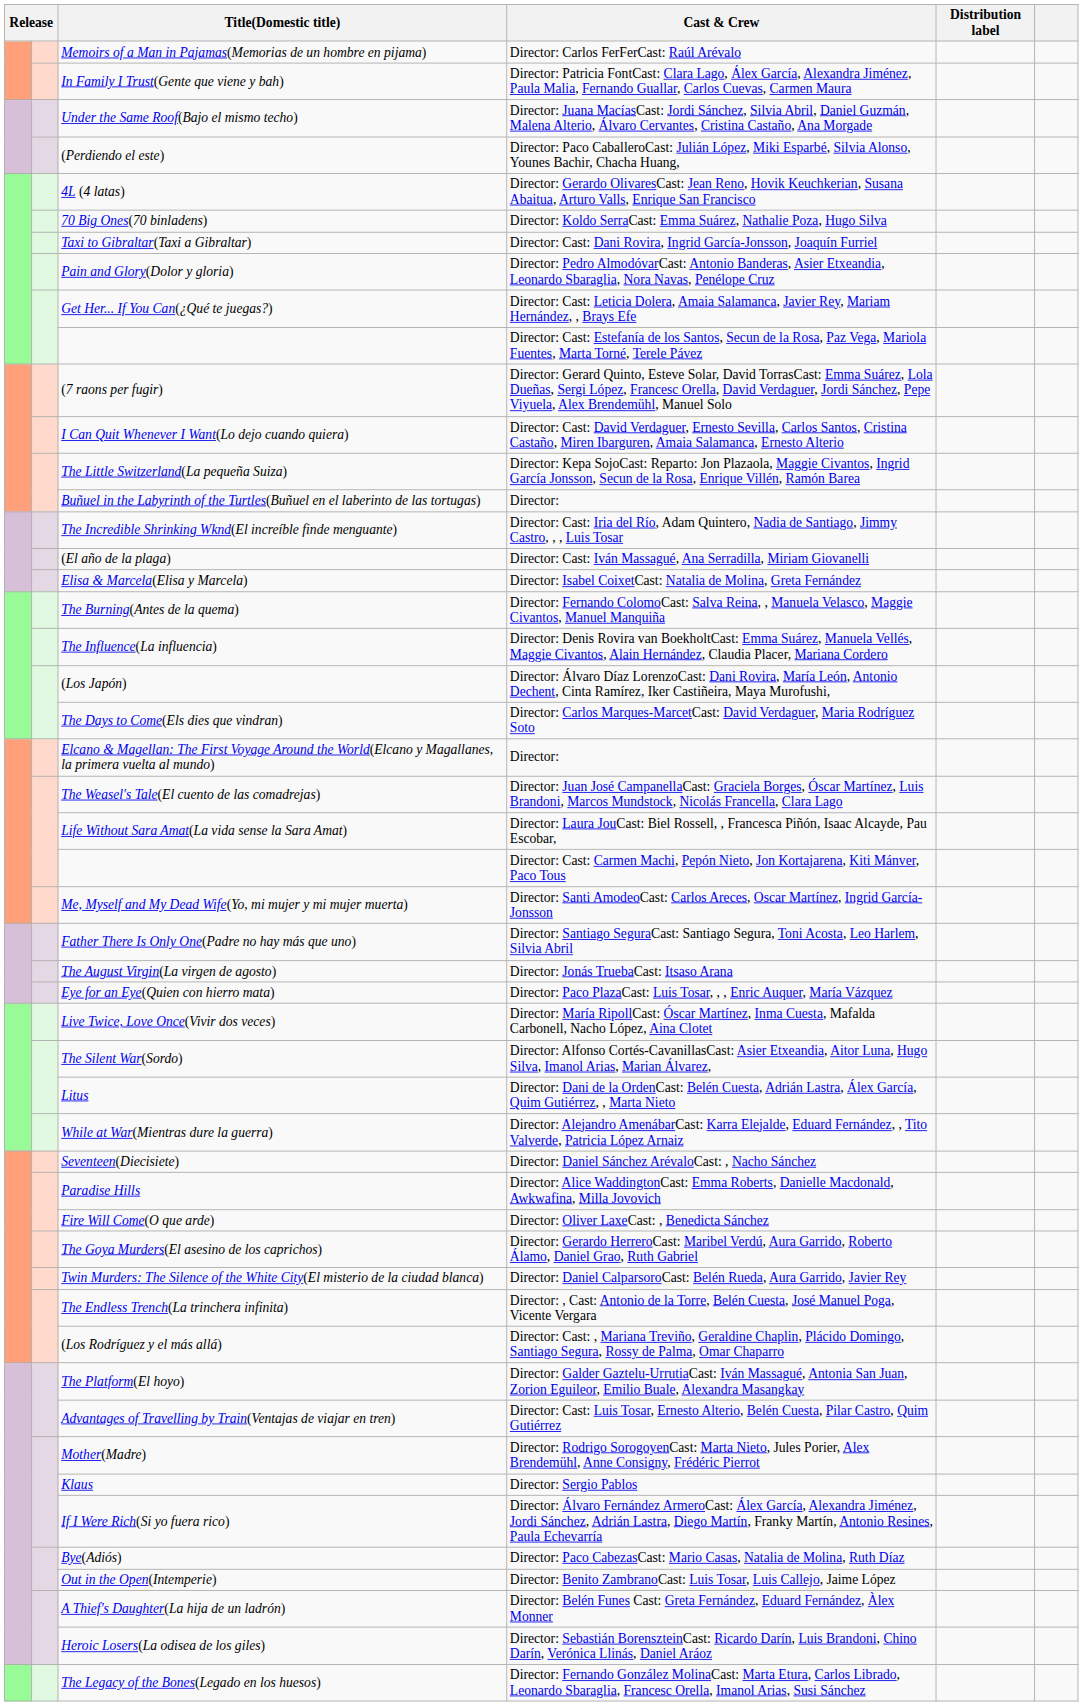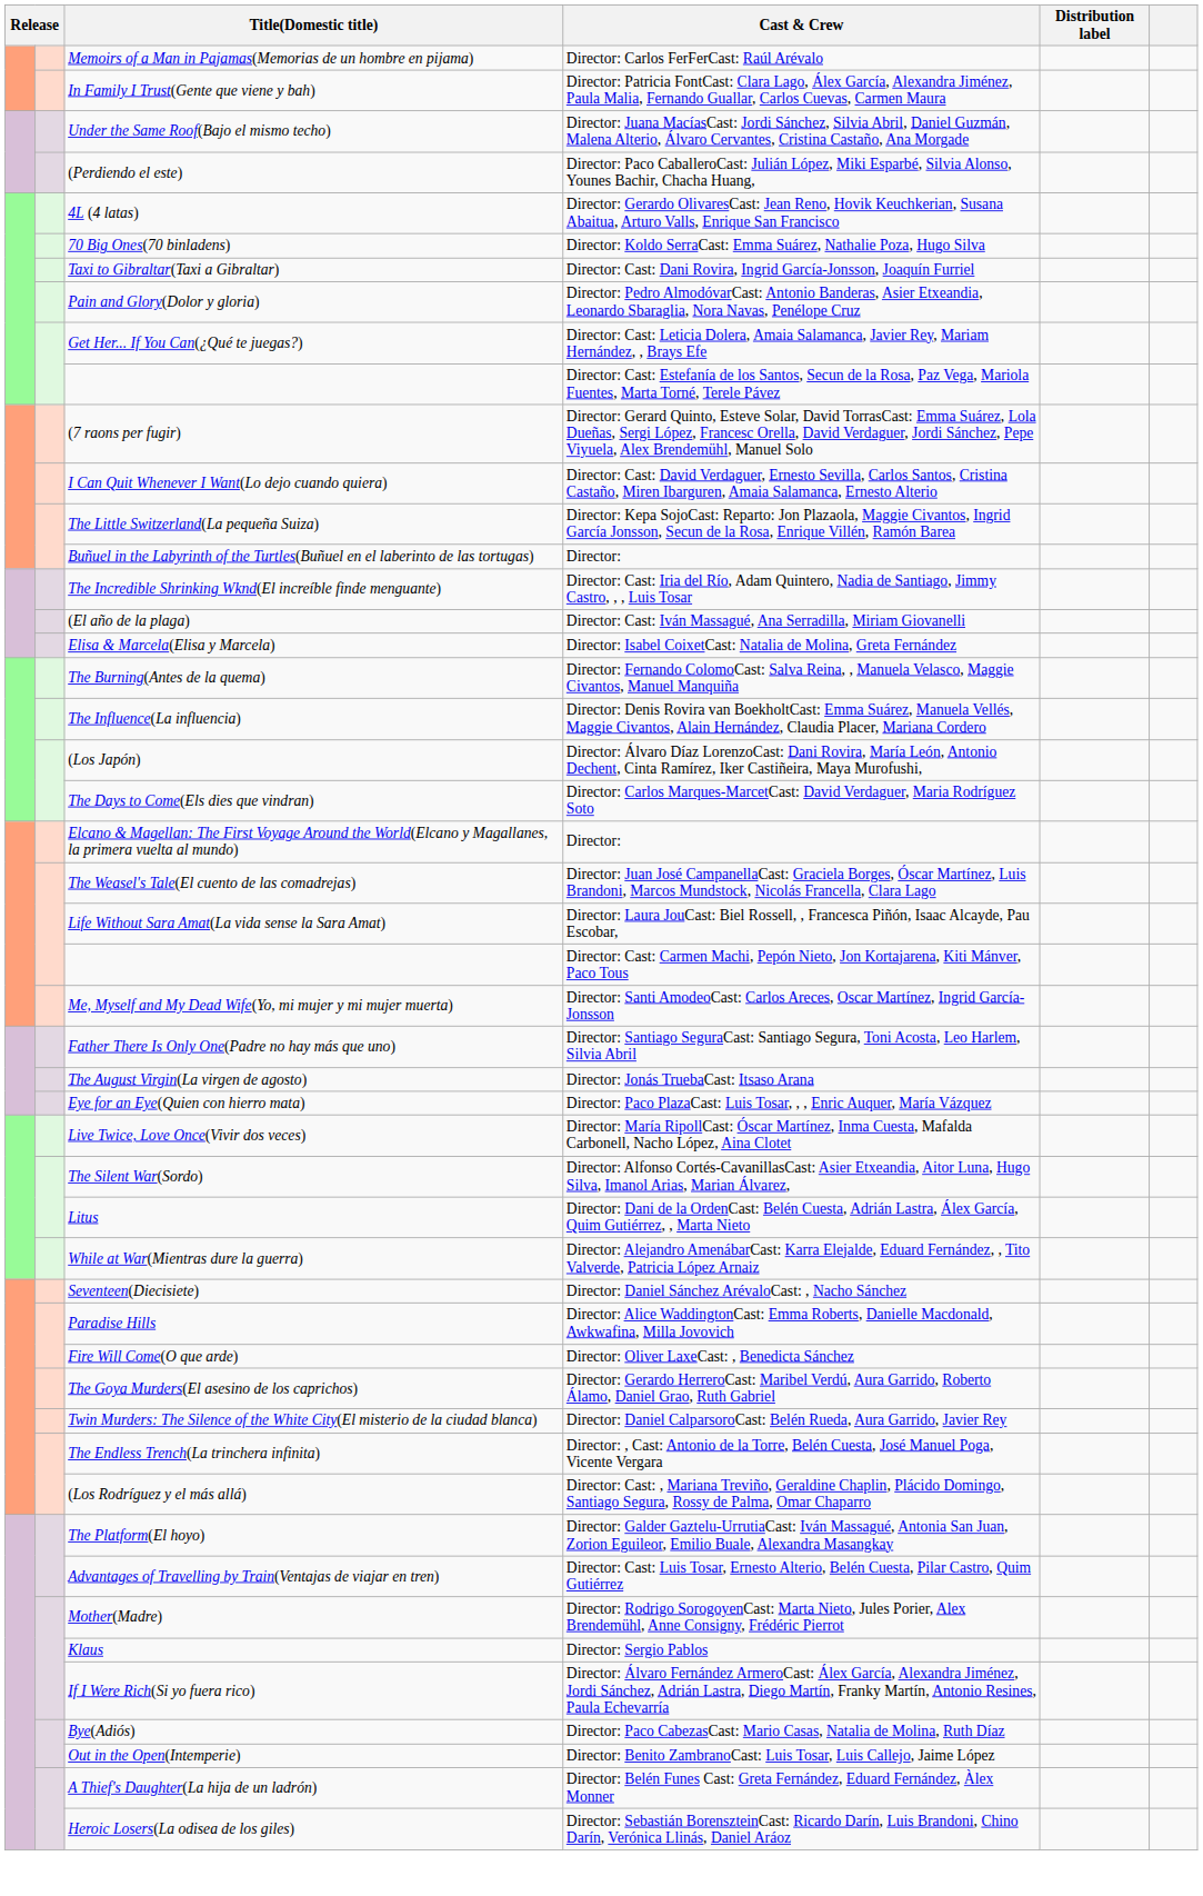 <table class="wikitable sortable" style="width:100%;">
 <tr>
 <th colspan="2" style="width:5%;">Release</th>
 <th>Title(Domestic title)</th>
 <th style="width:40%;">Cast & Crew</th>
 <th>Distribution label</th>
 <th style="width:4%;" class="unsortable"></th>
 </tr>
 <tr>
 <td rowspan = "2" bgcolor = "#ffa07a"></td>
 <td bgcolor = "#ffdacc"></td>
 <td><em><a href='#'>Memoirs of a Man in Pajamas</a></em>(<em>Memorias de un hombre en pijama</em>)</td>
 <td>Director: Carlos FerFerCast: <a href='#'>Raúl Arévalo</a></td>
 <td></td>
 <td></td>
 </tr>
 <tr>
 <td bgcolor = "#ffdacc"></td>
 <td><em><a href='#'>In Family I Trust</a></em>(<em>Gente que viene y bah</em>)</td>
 <td>Director: Patricia FontCast: <a href='#'>Clara Lago</a>, <a href='#'>Álex García</a>, <a href='#'>Alexandra Jiménez</a>, <a href='#'>Paula Malia</a>, <a href='#'>Fernando Guallar</a>, <a href='#'>Carlos Cuevas</a>, <a href='#'>Carmen Maura</a></td>
 <td></td>
 <td></td>
 </tr>
 <tr>
 <td rowspan = "2" bgcolor = "#d8bfd8"></td>
 <td bgcolor = "#e3d8e3"></td>
 <td><em><a href='#'>Under the Same Roof</a></em>(<em>Bajo el mismo techo</em>)</td>
 <td>Director: <a href='#'>Juana Macías</a>Cast: <a href='#'>Jordi Sánchez</a>, <a href='#'>Silvia Abril</a>, <a href='#'>Daniel Guzmán</a>, <a href='#'>Malena Alterio</a>, <a href='#'>Álvaro Cervantes</a>, <a href='#'>Cristina Castaño</a>, <a href='#'>Ana Morgade</a></td>
 <td></td>
 <td></td>
 </tr>
 <tr>
 <td bgcolor = "#e3d8e3"></td>
 <td><em></em>(<em>Perdiendo el este</em>)</td>
 <td>Director: Paco CaballeroCast: <a href='#'>Julián López</a>, <a href='#'>Miki Esparbé</a>, <a href='#'>Silvia Alonso</a>, Younes Bachir, Chacha Huang, </td>
 <td></td>
 <td></td>
 </tr>
 <tr>
 <td rowspan = "6" bgcolor = "#98fb98"></td>
 <td bgcolor = "#e0f9e0"></td>
 <td><em><a href='#'>4L</a></em> (<em>4 latas</em>)</td>
 <td>Director: <a href='#'>Gerardo Olivares</a>Cast: <a href='#'>Jean Reno</a>, <a href='#'>Hovik Keuchkerian</a>, <a href='#'>Susana Abaitua</a>, <a href='#'>Arturo Valls</a>, <a href='#'>Enrique San Francisco</a></td>
 <td></td>
 <td></td>
 </tr>
 <tr>
 <td bgcolor = "#e0f9e0"></td>
 <td><em><a href='#'>70 Big Ones</a></em>(<em>70 binladens</em>)</td>
 <td>Director: <a href='#'>Koldo Serra</a>Cast: <a href='#'>Emma Suárez</a>, <a href='#'>Nathalie Poza</a>, <a href='#'>Hugo Silva</a></td>
 <td></td>
 <td></td>
 </tr>
 <tr>
 <td bgcolor = "#e0f9e0"></td>
 <td><em><a href='#'>Taxi to Gibraltar</a></em>(<em>Taxi a Gibraltar</em>)</td>
 <td>Director: Cast: <a href='#'>Dani Rovira</a>, <a href='#'>Ingrid García-Jonsson</a>, <a href='#'>Joaquín Furriel</a></td>
 <td></td>
 <td></td>
 </tr>
 <tr>
 <td bgcolor = "#e0f9e0"></td>
 <td><em><a href='#'>Pain and Glory</a></em>(<em>Dolor y gloria</em>)</td>
 <td>Director: <a href='#'>Pedro Almodóvar</a>Cast: <a href='#'>Antonio Banderas</a>, <a href='#'>Asier Etxeandia</a>, <a href='#'>Leonardo Sbaraglia</a>, <a href='#'>Nora Navas</a>, <a href='#'>Penélope Cruz</a></td>
 <td></td>
 <td></td>
 </tr>
 <tr>
 <td rowspan = "2" bgcolor = "#e0f9e0"></td>
 <td><em><a href='#'>Get Her... If You Can</a></em>(<em>¿Qué te juegas?</em>)</td>
 <td>Director: Cast: <a href='#'>Leticia Dolera</a>, <a href='#'>Amaia Salamanca</a>, <a href='#'>Javier Rey</a>, <a href='#'>Mariam Hernández</a>, , <a href='#'>Brays Efe</a></td>
 <td></td>
 <td></td>
 </tr>
 <tr>
 <td><em></em></td>
 <td>Director: Cast: <a href='#'>Estefanía de los Santos</a>, <a href='#'>Secun de la Rosa</a>, <a href='#'>Paz Vega</a>, <a href='#'>Mariola Fuentes</a>, <a href='#'>Marta Torné</a>, <a href='#'>Terele Pávez</a></td>
 <td></td>
 <td></td>
 </tr>
 <tr>
 <td rowspan = "4" bgcolor = "#ffa07a"></td>
 <td bgcolor = "#ffdacc"></td>
 <td><em></em>(<em>7 raons per fugir</em>)</td>
 <td>Director: Gerard Quinto, Esteve Solar, David TorrasCast: <a href='#'>Emma Suárez</a>, <a href='#'>Lola Dueñas</a>, <a href='#'>Sergi López</a>, <a href='#'>Francesc Orella</a>, <a href='#'>David Verdaguer</a>, <a href='#'>Jordi Sánchez</a>, <a href='#'>Pepe Viyuela</a>, <a href='#'>Alex Brendemühl</a>, Manuel Solo</td>
 <td></td>
 <td></td>
 </tr>
 <tr>
 <td bgcolor = "#ffdacc"></td>
 <td><em><a href='#'>I Can Quit Whenever I Want</a></em>(<em>Lo dejo cuando quiera</em>)</td>
 <td>Director: Cast: <a href='#'>David Verdaguer</a>, <a href='#'>Ernesto Sevilla</a>, <a href='#'>Carlos Santos</a>, <a href='#'>Cristina Castaño</a>, <a href='#'>Miren Ibarguren</a>, <a href='#'>Amaia Salamanca</a>, <a href='#'>Ernesto Alterio</a></td>
 <td></td>
 <td></td>
 </tr>
 <tr>
 <td rowspan = "2" bgcolor = "#ffdacc"></td>
 <td><em><a href='#'>The Little Switzerland</a></em>(<em>La pequeña Suiza</em>)</td>
 <td>Director: Kepa SojoCast: Reparto: Jon Plazaola, <a href='#'>Maggie Civantos</a>, <a href='#'>Ingrid García Jonsson</a>, <a href='#'>Secun de la Rosa</a>, <a href='#'>Enrique Villén</a>, <a href='#'>Ramón Barea</a></td>
 <td></td>
 <td></td>
 </tr>
 <tr>
 <td><em><a href='#'>Buñuel in the Labyrinth of the Turtles</a></em>(<em>Buñuel en el laberinto de las tortugas</em>)</td>
 <td>Director: </td>
 <td></td>
 <td></td>
 </tr>
 <tr>
 <td rowspan = "3" bgcolor = "#d8bfd8"></td>
 <td bgcolor = "#e3d8e3"></td>
 <td><em><a href='#'>The Incredible Shrinking Wknd</a></em>(<em>El increíble finde menguante</em>)</td>
 <td>Director: Cast: <a href='#'>Iria del Río</a>, Adam Quintero, <a href='#'>Nadia de Santiago</a>, <a href='#'>Jimmy Castro</a>, , , <a href='#'>Luis Tosar</a></td>
 <td></td>
 <td></td>
 </tr>
 <tr>
 <td bgcolor = "#e3d8e3"></td>
 <td><em></em>(<em>El año de la plaga</em>)</td>
 <td>Director: Cast: <a href='#'>Iván Massagué</a>, <a href='#'>Ana Serradilla</a>, <a href='#'>Miriam Giovanelli</a></td>
 <td></td>
 <td></td>
 </tr>
 <tr>
 <td bgcolor = "#e3d8e3"></td>
 <td><em><a href='#'>Elisa & Marcela</a></em>(<em>Elisa y Marcela</em>)</td>
 <td>Director: <a href='#'>Isabel Coixet</a>Cast: <a href='#'>Natalia de Molina</a>, <a href='#'>Greta Fernández</a></td>
 <td></td>
 <td></td>
 </tr>
 <tr>
 <td rowspan = "4" bgcolor = "#98fb98"></td>
 <td bgcolor = "#e0f9e0"></td>
 <td><em><a href='#'>The Burning</a></em>(<em>Antes de la quema</em>)</td>
 <td>Director: <a href='#'>Fernando Colomo</a>Cast: <a href='#'>Salva Reina</a>, , <a href='#'>Manuela Velasco</a>, <a href='#'>Maggie Civantos</a>, <a href='#'>Manuel Manquiña</a></td>
 <td></td>
 <td></td>
 </tr>
 <tr>
 <td bgcolor = "#e0f9e0"></td>
 <td><em><a href='#'>The Influence</a></em>(<em>La influencia</em>)</td>
 <td>Director: Denis Rovira van BoekholtCast: <a href='#'>Emma Suárez</a>, <a href='#'>Manuela Vellés</a>, <a href='#'>Maggie Civantos</a>, <a href='#'>Alain Hernández</a>, Claudia Placer, <a href='#'>Mariana Cordero</a></td>
 <td></td>
 <td></td>
 </tr>
 <tr>
 <td rowspan = "2" bgcolor = "#e0f9e0"></td>
 <td><em></em>(<em>Los Japón</em>)</td>
 <td>Director: Álvaro Díaz LorenzoCast: <a href='#'>Dani Rovira</a>, <a href='#'>María León</a>, <a href='#'>Antonio Dechent</a>, Cinta Ramírez, Iker Castiñeira, Maya Murofushi, </td>
 <td></td>
 <td></td>
 </tr>
 <tr>
 <td><em><a href='#'>The Days to Come</a></em>(<em>Els dies que vindran</em>)</td>
 <td>Director: <a href='#'>Carlos Marques-Marcet</a>Cast: <a href='#'>David Verdaguer</a>, <a href='#'>Maria Rodríguez Soto</a></td>
 <td></td>
 <td></td>
 </tr>
 <tr>
 <td rowspan = "5" bgcolor = "#ffa07a"></td>
 <td bgcolor = "#ffdacc"></td>
 <td><em><a href='#'>Elcano & Magellan: The First Voyage Around the World</a></em>(<em>Elcano y Magallanes, la primera vuelta al mundo</em>)</td>
 <td>Director: </td>
 <td></td>
 <td></td>
 </tr>
 <tr>
 <td rowspan = "3" bgcolor = "#ffdacc"></td>
 <td><em><a href='#'>The Weasel's Tale</a></em>(<em>El cuento de las comadrejas</em>)</td>
 <td>Director: <a href='#'>Juan José Campanella</a>Cast: <a href='#'>Graciela Borges</a>, <a href='#'>Óscar Martínez</a>, <a href='#'>Luis Brandoni</a>, <a href='#'>Marcos Mundstock</a>, <a href='#'>Nicolás Francella</a>, <a href='#'>Clara Lago</a></td>
 <td></td>
 <td></td>
 </tr>
 <tr>
 <td><em><a href='#'>Life Without Sara Amat</a></em>(<em>La vida sense la Sara Amat</em>)</td>
 <td>Director: <a href='#'>Laura Jou</a>Cast: Biel Rossell, , Francesca Piñón, Isaac Alcayde, Pau Escobar, </td>
 <td></td>
 <td></td>
 </tr>
 <tr>
 <td><em></em></td>
 <td>Director: Cast: <a href='#'>Carmen Machi</a>, <a href='#'>Pepón Nieto</a>, <a href='#'>Jon Kortajarena</a>, <a href='#'>Kiti Mánver</a>, <a href='#'>Paco Tous</a></td>
 <td></td>
 <td></td>
 </tr>
 <tr>
 <td bgcolor = "#ffdacc"></td>
 <td><em><a href='#'>Me, Myself and My Dead Wife</a></em>(<em>Yo, mi mujer y mi mujer muerta</em>)</td>
 <td>Director: <a href='#'>Santi Amodeo</a>Cast: <a href='#'>Carlos Areces</a>, <a href='#'>Oscar Martínez</a>, <a href='#'>Ingrid García-Jonsson</a></td>
 <td></td>
 <td></td>
 </tr>
 <tr>
 <td rowspan = "3" bgcolor = "#d8bfd8"></td>
 <td bgcolor = "#e3d8e3"></td>
 <td><em><a href='#'>Father There Is Only One</a></em>(<em>Padre no hay más que uno</em>)</td>
 <td>Director: <a href='#'>Santiago Segura</a>Cast: Santiago Segura, <a href='#'>Toni Acosta</a>, <a href='#'>Leo Harlem</a>, <a href='#'>Silvia Abril</a></td>
 <td></td>
 <td></td>
 </tr>
 <tr>
 <td bgcolor = "#e3d8e3"></td>
 <td><em><a href='#'>The August Virgin</a></em>(<em>La virgen de agosto</em>)</td>
 <td>Director: <a href='#'>Jonás Trueba</a>Cast: <a href='#'>Itsaso Arana</a></td>
 <td></td>
 <td></td>
 </tr>
 <tr>
 <td bgcolor = "#e3d8e3"></td>
 <td><a href='#'><em>Eye for an Eye</em></a>(<em>Quien con hierro mata</em>)</td>
 <td>Director: <a href='#'>Paco Plaza</a>Cast: <a href='#'>Luis Tosar</a>, , , <a href='#'>Enric Auquer</a>, <a href='#'>María Vázquez</a></td>
 <td></td>
 <td></td>
 </tr>
 <tr>
 <td rowspan = "4" bgcolor = "#98fb98"></td>
 <td bgcolor = "#e0f9e0"></td>
 <td><em><a href='#'>Live Twice, Love Once</a></em>(<em>Vivir dos veces</em>)</td>
 <td>Director: <a href='#'>María Ripoll</a>Cast: <a href='#'>Óscar Martínez</a>, <a href='#'>Inma Cuesta</a>, Mafalda Carbonell, Nacho López, <a href='#'>Aina Clotet</a></td>
 <td></td>
 <td></td>
 </tr>
 <tr>
 <td rowspan = "2" bgcolor = "#e0f9e0"></td>
 <td><a href='#'><em>The Silent War</em></a>(<em>Sordo</em>)</td>
 <td>Director: Alfonso Cortés-CavanillasCast: <a href='#'>Asier Etxeandia</a>, <a href='#'>Aitor Luna</a>, <a href='#'>Hugo Silva</a>, <a href='#'>Imanol Arias</a>, <a href='#'>Marian Álvarez</a>, </td>
 <td></td>
 <td></td>
 </tr>
 <tr>
 <td><em><a href='#'>Litus</a></em></td>
 <td>Director: <a href='#'>Dani de la Orden</a>Cast: <a href='#'>Belén Cuesta</a>, <a href='#'>Adrián Lastra</a>, <a href='#'>Álex García</a>, <a href='#'>Quim Gutiérrez</a>, , <a href='#'>Marta Nieto</a></td>
 <td></td>
 <td></td>
 </tr>
 <tr>
 <td bgcolor = "#e0f9e0"></td>
 <td><em><a href='#'>While at War</a></em>(<em>Mientras dure la guerra</em>)</td>
 <td>Director: <a href='#'>Alejandro Amenábar</a>Cast: <a href='#'>Karra Elejalde</a>, <a href='#'>Eduard Fernández</a>, , <a href='#'>Tito Valverde</a>, <a href='#'>Patricia López Arnaiz</a></td>
 <td></td>
 <td></td>
 </tr>
 <tr>
 <td rowspan = "7" bgcolor = "#ffa07a"></td>
 <td bgcolor = "#ffdacc"></td>
 <td><em><a href='#'>Seventeen</a></em>(<em>Diecisiete</em>)</td>
 <td>Director: <a href='#'>Daniel Sánchez Arévalo</a>Cast: , <a href='#'>Nacho Sánchez</a></td>
 <td></td>
 <td></td>
 </tr>
 <tr>
 <td rowspan = "2" bgcolor = "#ffdacc"></td>
 <td><em><a href='#'>Paradise Hills</a></em></td>
 <td>Director: <a href='#'>Alice Waddington</a>Cast: <a href='#'>Emma Roberts</a>, <a href='#'>Danielle Macdonald</a>, <a href='#'>Awkwafina</a>, <a href='#'>Milla Jovovich</a></td>
 <td></td>
 <td></td>
 </tr>
 <tr>
 <td><em><a href='#'>Fire Will Come</a></em>(<em>O que arde</em>)</td>
 <td>Director: <a href='#'>Oliver Laxe</a>Cast: , <a href='#'>Benedicta Sánchez</a></td>
 <td></td>
 <td></td>
 </tr>
 <tr>
 <td bgcolor = "#ffdacc"></td>
 <td><em><a href='#'>The Goya Murders</a></em>(<em>El asesino de los caprichos</em>)</td>
 <td>Director: <a href='#'>Gerardo Herrero</a>Cast: <a href='#'>Maribel Verdú</a>, <a href='#'>Aura Garrido</a>, <a href='#'>Roberto Álamo</a>, <a href='#'>Daniel Grao</a>, <a href='#'>Ruth Gabriel</a></td>
 <td></td>
 <td></td>
 </tr>
 <tr>
 <td bgcolor = "#ffdacc"></td>
 <td><em><a href='#'>Twin Murders: The Silence of the White City</a></em>(<em>El misterio de la ciudad blanca</em>)</td>
 <td>Director: <a href='#'>Daniel Calparsoro</a>Cast: <a href='#'>Belén Rueda</a>, <a href='#'>Aura Garrido</a>, <a href='#'>Javier Rey</a></td>
 <td></td>
 <td></td>
 </tr>
 <tr>
 <td rowspan = "2" bgcolor = "#ffdacc"></td>
 <td><em><a href='#'>The Endless Trench</a></em>(<em>La trinchera infinita</em>)</td>
 <td>Director: , Cast: <a href='#'>Antonio de la Torre</a>, <a href='#'>Belén Cuesta</a>, <a href='#'>José Manuel Poga</a>, Vicente Vergara</td>
 <td></td>
 <td></td>
 </tr>
 <tr>
 <td><em></em>(<em>Los Rodríguez y el más allá</em>)</td>
 <td>Director: Cast: , <a href='#'>Mariana Treviño</a>, <a href='#'>Geraldine Chaplin</a>, <a href='#'>Plácido Domingo</a>, <a href='#'>Santiago Segura</a>, <a href='#'>Rossy de Palma</a>, <a href='#'>Omar Chaparro</a></td>
 <td></td>
 <td></td>
 </tr>
 <tr>
 <td rowspan = "9" bgcolor = "#d8bfd8"></td>
 <td rowspan = "2" bgcolor = "#e3d8e3"></td>
 <td><a href='#'><em>The Platform</em></a>(<em>El hoyo</em>)</td>
 <td>Director: <a href='#'>Galder Gaztelu-Urrutia</a>Cast: <a href='#'>Iván Massagué</a>, <a href='#'>Antonia San Juan</a>, <a href='#'>Zorion Eguileor</a>, <a href='#'>Emilio Buale</a>, <a href='#'>Alexandra Masangkay</a></td>
 <td></td>
 <td></td>
 </tr>
 <tr>
 <td><em><a href='#'>Advantages of Travelling by Train</a></em>(<em>Ventajas de viajar en tren</em>)</td>
 <td>Director: Cast: <a href='#'>Luis Tosar</a>, <a href='#'>Ernesto Alterio</a>, <a href='#'>Belén Cuesta</a>, <a href='#'>Pilar Castro</a>, <a href='#'>Quim Gutiérrez</a></td>
 <td></td>
 <td></td>
 </tr>
 <tr>
 <td rowspan = "3" bgcolor = "#e3d8e3"></td>
 <td><em><a href='#'>Mother</a></em>(<em>Madre</em>)</td>
 <td>Director: <a href='#'>Rodrigo Sorogoyen</a>Cast: <a href='#'>Marta Nieto</a>, Jules Porier, <a href='#'>Alex Brendemühl</a>, <a href='#'>Anne Consigny</a>, <a href='#'>Frédéric Pierrot</a></td>
 <td></td>
 <td></td>
 </tr>
 <tr>
 <td><em><a href='#'>Klaus</a></em></td>
 <td>Director: <a href='#'>Sergio Pablos</a></td>
 <td></td>
 <td></td>
 </tr>
 <tr>
 <td><em><a href='#'>If I Were Rich</a></em>(<em>Si yo fuera rico</em>)</td>
 <td>Director: <a href='#'>Álvaro Fernández Armero</a>Cast: <a href='#'>Álex García</a>, <a href='#'>Alexandra Jiménez</a>, <a href='#'>Jordi Sánchez</a>, <a href='#'>Adrián Lastra</a>, <a href='#'>Diego Martín</a>, Franky Martín, <a href='#'>Antonio Resines</a>, <a href='#'>Paula Echevarría</a></td>
 <td></td>
 <td></td>
 </tr>
 <tr>
 <td rowspan = "2" bgcolor = "#e3d8e3"></td>
 <td><a href='#'><em>Bye</em></a>(<em>Adiós</em>)</td>
 <td>Director: <a href='#'>Paco Cabezas</a>Cast: <a href='#'>Mario Casas</a>, <a href='#'>Natalia de Molina</a>, <a href='#'>Ruth Díaz</a></td>
 <td></td>
 <td></td>
 </tr>
 <tr>
 <td><em><a href='#'>Out in the Open</a></em>(<em>Intemperie</em>)</td>
 <td>Director: <a href='#'>Benito Zambrano</a>Cast: <a href='#'>Luis Tosar</a>, <a href='#'>Luis Callejo</a>, Jaime López</td>
 <td></td>
 <td></td>
 </tr>
 <tr>
 <td rowspan = "2" bgcolor = "#e3d8e3"></td>
 <td><em><a href='#'>A Thief's Daughter</a></em>(<em>La hija de un ladrón</em>)</td>
 <td>Director: <a href='#'>Belén Funes</a> Cast: <a href='#'>Greta Fernández</a>, <a href='#'>Eduard Fernández</a>, <a href='#'>Àlex Monner</a></td>
 <td></td>
 <td></td>
 </tr>
 <tr>
 <td><em><a href='#'>Heroic Losers</a></em>(<em>La odisea de los giles</em>)</td>
 <td>Director: <a href='#'>Sebastián Borensztein</a>Cast: <a href='#'>Ricardo Darín</a>, <a href='#'>Luis Brandoni</a>, <a href='#'>Chino Darín</a>, <a href='#'>Verónica Llinás</a>, <a href='#'>Daniel Aráoz</a></td>
 <td></td>
 <td></td>
 </tr>
-<tr>
-<td rowspan = "1" bgcolor = "#98fb98"></td>
-<td bgcolor = "#e0f9e0"></td>
-<td><em><a href='#'>The Legacy of the Bones</a></em>(<em>Legado en los huesos</em>)</td>
-<td>Director: <a href='#'>Fernando González Molina</a>Cast: <a href='#'>Marta Etura</a>, <a href='#'>Carlos Librado</a>, <a href='#'>Leonardo Sbaraglia</a>, <a href='#'>Francesc Orella</a>, <a href='#'>Imanol Arias</a>, <a href='#'>Susi Sánchez</a></td>
-<td></td>
-<td></td>
-</tr>
 </table>
